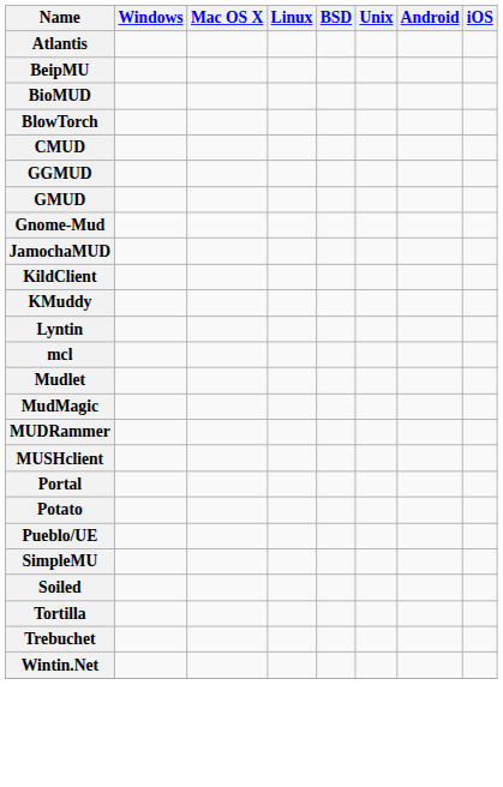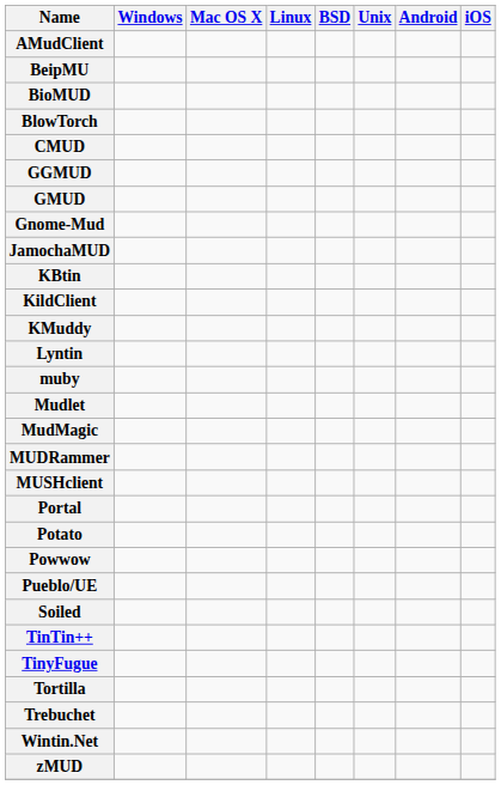 <table class="sortable wikitable">
 <tr>
 <th>Name</th>
 <th><a href='#'>Windows</a></th>
 <th><a href='#'>Mac OS X</a></th>
 <th><a href='#'>Linux</a></th>
 <th><a href='#'>BSD</a></th>
 <th><a href='#'>Unix</a></th>
 <th><a href='#'>Android</a></th>
 <th><a href='#'>iOS</a></th>
 </tr>
 <tr>
-<th>Atlantis</th>
+<th>AMudClient</th>
 <td></td>
 <td></td>
 <td></td>
 <td></td>
 <td></td>
 <td></td>
 <td></td>
 </tr>
 <tr>
 <th>BeipMU</th>
 <td></td>
 <td></td>
 <td></td>
 <td></td>
 <td></td>
 <td></td>
 <td></td>
 </tr>
 <tr>
 <th>BioMUD</th>
 <td></td>
 <td></td>
 <td></td>
 <td></td>
 <td></td>
 <td></td>
 <td></td>
 </tr>
 <tr>
 <th>BlowTorch</th>
 <td></td>
 <td></td>
 <td></td>
 <td></td>
 <td></td>
 <td></td>
 <td></td>
 </tr>
 <tr>
 <th>CMUD</th>
 <td></td>
 <td></td>
 <td></td>
 <td></td>
 <td></td>
 <td></td>
 <td></td>
 </tr>
 <tr>
 <th>GGMUD</th>
 <td></td>
 <td></td>
 <td></td>
 <td></td>
 <td></td>
 <td></td>
 <td></td>
 </tr>
 <tr>
 <th>GMUD</th>
 <td></td>
 <td></td>
 <td></td>
 <td></td>
 <td></td>
 <td></td>
 <td></td>
 </tr>
 <tr>
 <th>Gnome-Mud</th>
 <td></td>
 <td></td>
 <td></td>
 <td></td>
 <td></td>
 <td></td>
 <td></td>
 </tr>
 <tr>
 <th>JamochaMUD</th>
 <td></td>
 <td></td>
 <td></td>
 <td></td>
 <td></td>
 <td></td>
 <td></td>
 </tr>
 <tr>
+<th>KBtin</th>
+<td></td>
+<td></td>
+<td></td>
+<td></td>
+<td></td>
+<td></td>
+<td></td>
+</tr>
+<tr>
 <th>KildClient</th>
 <td></td>
 <td></td>
 <td></td>
 <td></td>
 <td></td>
 <td></td>
 <td></td>
 </tr>
 <tr>
 <th>KMuddy</th>
 <td></td>
 <td></td>
 <td></td>
 <td></td>
 <td></td>
 <td></td>
 <td></td>
 </tr>
 <tr>
 <th>Lyntin</th>
 <td></td>
 <td></td>
 <td></td>
 <td></td>
 <td></td>
 <td></td>
 <td></td>
 </tr>
 <tr>
-<th>mcl</th>
+<th>muby</th>
 <td></td>
 <td></td>
 <td></td>
 <td></td>
 <td></td>
 <td></td>
 <td></td>
 </tr>
 <tr>
 <th>Mudlet</th>
 <td></td>
 <td></td>
 <td></td>
 <td></td>
 <td></td>
 <td></td>
 <td></td>
 </tr>
 <tr>
 <th>MudMagic</th>
 <td></td>
 <td></td>
 <td></td>
 <td></td>
 <td></td>
 <td></td>
 <td></td>
 </tr>
 <tr>
 <th>MUDRammer</th>
 <td></td>
 <td></td>
 <td></td>
 <td></td>
 <td></td>
 <td></td>
 <td></td>
 </tr>
 <tr>
 <th>MUSHclient</th>
 <td></td>
 <td></td>
 <td></td>
 <td></td>
 <td></td>
 <td></td>
 <td></td>
 </tr>
 <tr>
 <th>Portal</th>
 <td></td>
 <td></td>
 <td></td>
 <td></td>
 <td></td>
 <td></td>
 <td></td>
 </tr>
 <tr>
 <th>Potato</th>
 <td></td>
 <td></td>
 <td></td>
 <td></td>
 <td></td>
 <td></td>
 <td></td>
 </tr>
 <tr>
+<th>Powwow</th>
+<td></td>
+<td></td>
+<td></td>
+<td></td>
+<td></td>
+<td></td>
+<td></td>
+</tr>
+<tr>
 <th>Pueblo/UE</th>
 <td></td>
 <td></td>
 <td></td>
 <td></td>
 <td></td>
 <td></td>
 <td></td>
 </tr>
 <tr>
-<th>SimpleMU</th>
+<th>Soiled</th>
 <td></td>
 <td></td>
 <td></td>
 <td></td>
 <td></td>
 <td></td>
 <td></td>
 </tr>
 <tr>
-<th>Soiled</th>
+<th><a href='#'>TinTin++</a></th>
+<td></td>
+<td></td>
+<td></td>
+<td></td>
+<td></td>
+<td></td>
+<td></td>
+</tr>
+<tr>
+<th><a href='#'>TinyFugue</a></th>
 <td></td>
 <td></td>
 <td></td>
 <td></td>
 <td></td>
 <td></td>
 <td></td>
 </tr>
 <tr>
 <th>Tortilla</th>
 <td></td>
 <td></td>
 <td></td>
 <td></td>
 <td></td>
 <td></td>
 <td></td>
 </tr>
 <tr>
 <th>Trebuchet</th>
 <td></td>
 <td></td>
 <td></td>
 <td></td>
 <td></td>
 <td></td>
 <td></td>
 </tr>
 <tr>
 <th>Wintin.Net</th>
 <td></td>
 <td></td>
 <td></td>
 <td></td>
 <td></td>
 <td></td>
 <td></td>
 </tr>
 <tr>
+<th>zMUD</th>
+<td></td>
+<td></td>
+<td></td>
+<td></td>
+<td></td>
+<td></td>
+<td></td>
+</tr>
+<tr>
 </tr>
 </table>
